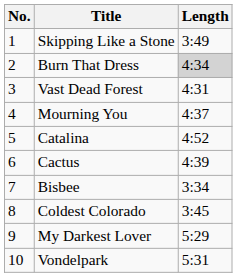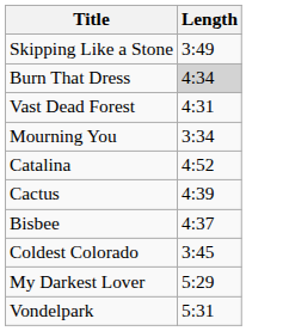 <table class="wikitable">
 <tr>
-<th>No.</th>
 <th>Title</th>
 <th>Length</th>
 </tr>
 <tr>
-<td>1</td>
 <td>Skipping Like a Stone</td>
 <td>3:49</td>
 </tr>
 <tr>
-<td>2</td>
 <td>Burn That Dress</td>
 <td style="background: lightgrey;">4:34</td>
 </tr>
 <tr>
-<td>3</td>
 <td>Vast Dead Forest</td>
 <td>4:31</td>
 </tr>
 <tr>
-<td>4</td>
 <td>Mourning You</td>
-<td>4:37</td>
+<td>3:34</td>
 </tr>
 <tr>
-<td>5</td>
 <td>Catalina</td>
 <td>4:52</td>
 </tr>
 <tr>
-<td>6</td>
 <td>Cactus</td>
 <td>4:39</td>
 </tr>
 <tr>
-<td>7</td>
 <td>Bisbee</td>
-<td>3:34</td>
+<td>4:37</td>
 </tr>
 <tr>
-<td>8</td>
 <td>Coldest Colorado</td>
 <td>3:45</td>
 </tr>
 <tr>
-<td>9</td>
 <td>My Darkest Lover</td>
 <td>5:29</td>
 </tr>
 <tr>
-<td>10</td>
 <td>Vondelpark</td>
 <td>5:31</td>
 </tr>
 </table>
